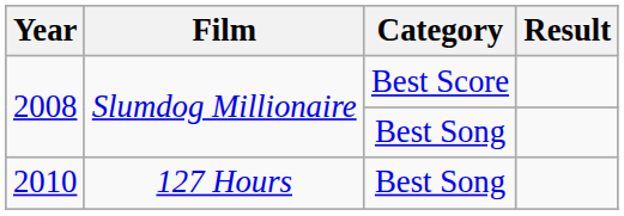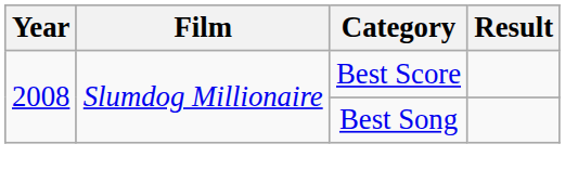 <table class="wikitable">
 <tr>
 <th>Year</th>
 <th>Film</th>
 <th>Category</th>
 <th>Result</th>
 </tr>
 <tr>
 <td rowspan="2" style="text-align:center;"><a href='#'>2008</a></td>
 <td rowspan="2" style="text-align:center;"><em><a href='#'>Slumdog Millionaire</a></em></td>
 <td style="text-align:center;"><a href='#'>Best Score</a></td>
 <td></td>
 </tr>
 <tr>
 <td style="text-align:center;"><a href='#'>Best Song</a><br></td>
 <td></td>
 </tr>
-<tr>
-<td><a href='#'>2010</a></td>
-<td style="text-align:center;"><em><a href='#'>127 Hours</a></em></td>
-<td style="text-align:center;"><a href='#'>Best Song</a><br></td>
-<td></td>
-</tr>
 </table>
